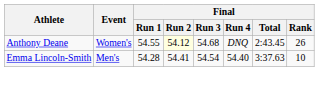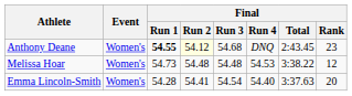 <table class="wikitable">
 <tr>
 <th rowspan="2">Athlete</th>
 <th rowspan="2">Event</th>
 <th colspan="6">Final</th>
 </tr>
 <tr>
 <th>Run 1</th>
 <th>Run 2</th>
 <th>Run 3</th>
 <th>Run 4</th>
 <th>Total</th>
 <th>Rank</th>
 </tr>
 <tr>
 <td><a href='#'>Anthony Deane</a></td>
 <td><a href='#'>Women's</a></td>
-<td align="center">54.55</td>
+<td align="center"><strong>54.55</strong></td>
 <td align="center" style="background: lightyellow;">54.12</td>
 <td align="center">54.68</td>
 <td align="center"><em>DNQ</em></td>
 <td align="center">2:43.45</td>
-<td align="center">26</td>
+<td align="center">23</td>
+</tr>
+<tr>
+<td><a href='#'>Melissa Hoar</a></td>
+<td><a href='#'>Women's</a></td>
+<td align="center">54.73</td>
+<td align="center">54.48</td>
+<td align="center">54.48</td>
+<td align="center">54.53</td>
+<td align="center">3:38.22</td>
+<td align="center">12</td>
 </tr>
 <tr>
 <td><a href='#'>Emma Lincoln-Smith</a></td>
-<td><a href='#'>Men's</a></td>
+<td><a href='#'>Women's</a></td>
 <td align="center">54.28</td>
 <td align="center">54.41</td>
 <td align="center">54.54</td>
 <td align="center">54.40</td>
 <td align="center">3:37.63</td>
-<td align="center">10</td>
+<td align="center">20</td>
 </tr>
 </table>
